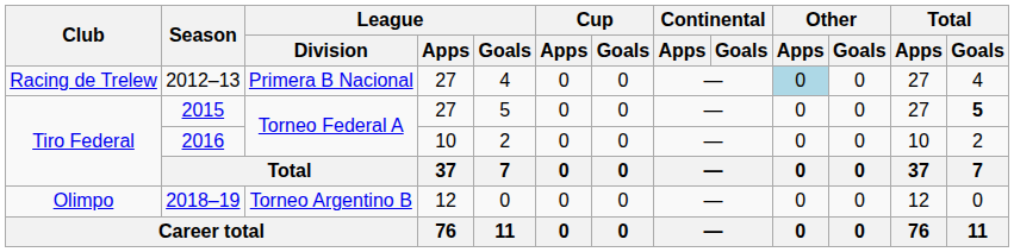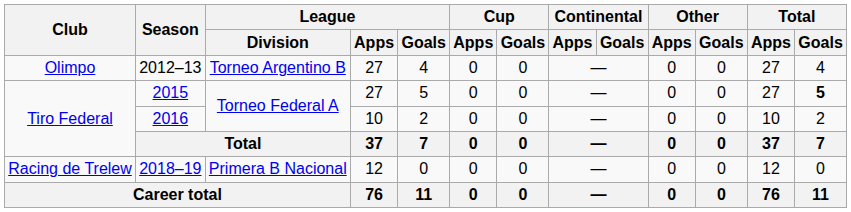 <table class="wikitable" style="text-align:center">
 <tr>
 <th rowspan="2">Club</th>
 <th rowspan="2">Season</th>
 <th colspan="3">League</th>
 <th colspan="2">Cup</th>
 <th colspan="2">Continental</th>
 <th colspan="2">Other</th>
 <th colspan="2">Total</th>
 </tr>
 <tr>
 <th>Division</th>
 <th>Apps</th>
 <th>Goals</th>
 <th>Apps</th>
 <th>Goals</th>
 <th>Apps</th>
 <th>Goals</th>
 <th>Apps</th>
 <th>Goals</th>
 <th>Apps</th>
 <th>Goals</th>
 </tr>
 <tr>
-<td rowspan="1"><a href='#'>Racing de Trelew</a></td>
+<td rowspan="1"><a href='#'>Olimpo</a></td>
 <td>2012–13</td>
-<td rowspan="1"><a href='#'>Primera B Nacional</a></td>
+<td rowspan="1"><a href='#'>Torneo Argentino B</a></td>
 <td>27</td>
 <td>4</td>
 <td>0</td>
 <td>0</td>
 <td colspan="2">—</td>
-<td style="background: lightblue;">0</td>
+<td>0</td>
 <td>0</td>
 <td>27</td>
 <td>4</td>
 </tr>
 <tr>
 <td rowspan="3"><a href='#'>Tiro Federal</a></td>
 <td><a href='#'>2015</a></td>
 <td rowspan="2"><a href='#'>Torneo Federal A</a></td>
 <td>27</td>
 <td>5</td>
 <td>0</td>
 <td>0</td>
 <td colspan="2">—</td>
 <td>0</td>
 <td>0</td>
 <td>27</td>
 <td><strong>5</strong></td>
 </tr>
 <tr>
 <td><a href='#'>2016</a></td>
 <td>10</td>
 <td>2</td>
 <td>0</td>
 <td>0</td>
 <td colspan="2">—</td>
 <td>0</td>
 <td>0</td>
 <td>10</td>
 <td>2</td>
 </tr>
 <tr>
 <th colspan="2">Total</th>
 <th>37</th>
 <th>7</th>
 <th>0</th>
 <th>0</th>
 <th colspan="2">—</th>
 <th>0</th>
 <th>0</th>
 <th>37</th>
 <th>7</th>
 </tr>
 <tr>
-<td rowspan="1"><a href='#'>Olimpo</a></td>
+<td rowspan="1"><a href='#'>Racing de Trelew</a></td>
 <td><a href='#'>2018–19</a></td>
-<td rowspan="1"><a href='#'>Torneo Argentino B</a></td>
+<td rowspan="1"><a href='#'>Primera B Nacional</a></td>
 <td>12</td>
 <td>0</td>
 <td>0</td>
 <td>0</td>
 <td colspan="2">—</td>
 <td>0</td>
 <td>0</td>
 <td>12</td>
 <td>0</td>
 </tr>
 <tr>
 <th colspan="3">Career total</th>
 <th>76</th>
 <th>11</th>
 <th>0</th>
 <th>0</th>
 <th colspan="2">—</th>
 <th>0</th>
 <th>0</th>
 <th>76</th>
 <th>11</th>
 </tr>
 </table>
